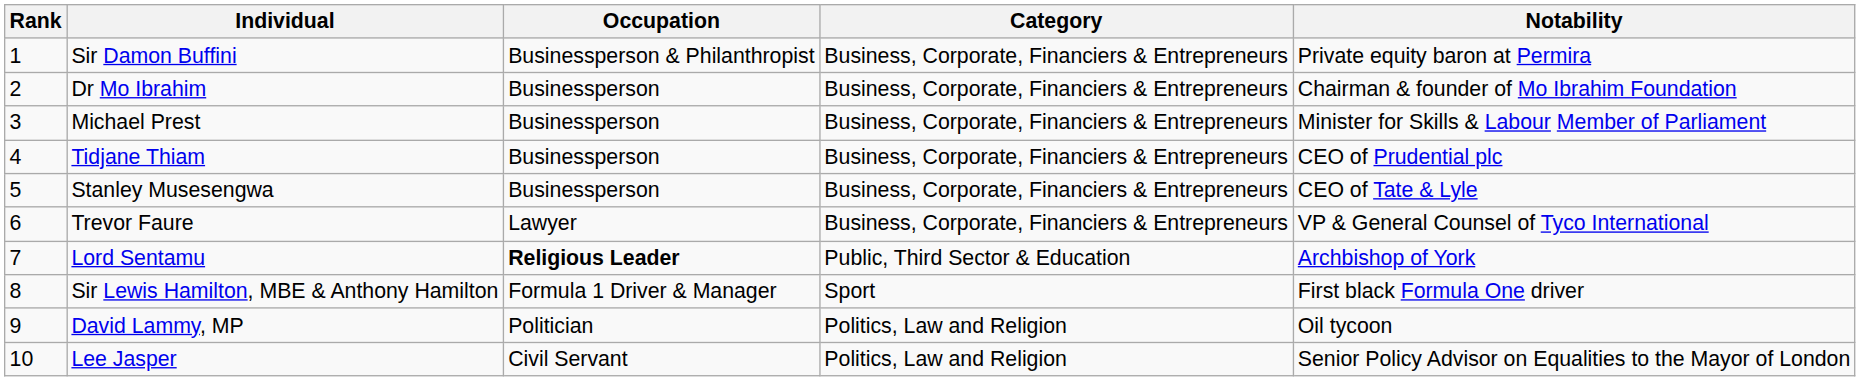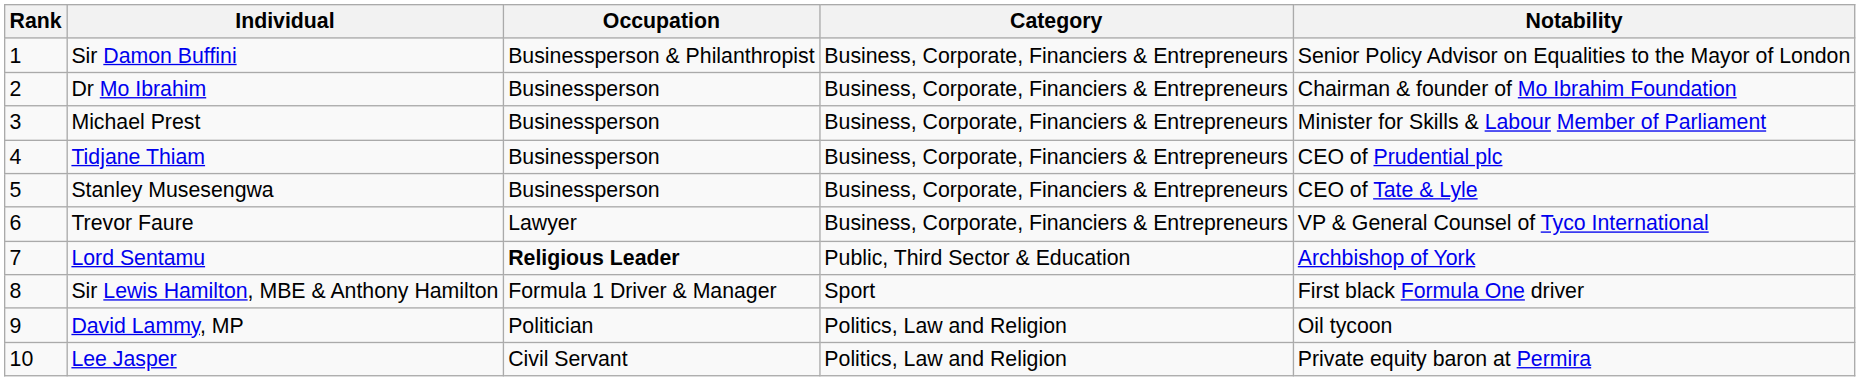 <table class="wikitable sortable">
 <tr>
 <th>Rank</th>
 <th>Individual</th>
 <th>Occupation</th>
 <th>Category</th>
 <th>Notability</th>
 </tr>
 <tr>
 <td>1</td>
 <td>Sir <a href='#'>Damon Buffini</a></td>
 <td>Businessperson & Philanthropist</td>
 <td>Business, Corporate, Financiers & Entrepreneurs</td>
-<td>Private equity baron at <a href='#'>Permira</a></td>
+<td>Senior Policy Advisor on Equalities to the Mayor of London</td>
 </tr>
 <tr>
 <td>2</td>
 <td>Dr <a href='#'>Mo Ibrahim</a></td>
 <td>Businessperson</td>
 <td>Business, Corporate, Financiers & Entrepreneurs</td>
 <td>Chairman & founder of <a href='#'>Mo Ibrahim Foundation</a></td>
 </tr>
 <tr>
 <td>3</td>
 <td>Michael Prest</td>
 <td>Businessperson</td>
 <td>Business, Corporate, Financiers & Entrepreneurs</td>
 <td>Minister for Skills & <a href='#'>Labour</a> <a href='#'>Member of Parliament</a></td>
 </tr>
 <tr>
 <td>4</td>
 <td><a href='#'>Tidjane Thiam</a></td>
 <td>Businessperson</td>
 <td>Business, Corporate, Financiers & Entrepreneurs</td>
 <td>CEO of <a href='#'>Prudential plc</a></td>
 </tr>
 <tr>
 <td>5</td>
 <td>Stanley Musesengwa</td>
 <td>Businessperson</td>
 <td>Business, Corporate, Financiers & Entrepreneurs</td>
 <td>CEO of <a href='#'>Tate & Lyle</a></td>
 </tr>
 <tr>
 <td>6</td>
 <td>Trevor Faure</td>
 <td>Lawyer</td>
 <td>Business, Corporate, Financiers & Entrepreneurs</td>
 <td>VP & General Counsel of <a href='#'>Tyco International</a></td>
 </tr>
 <tr>
 <td>7</td>
 <td><a href='#'>Lord Sentamu</a></td>
 <td><strong>Religious Leader</strong></td>
 <td>Public, Third Sector & Education</td>
 <td><a href='#'>Archbishop of York</a></td>
 </tr>
 <tr>
 <td>8</td>
 <td>Sir <a href='#'>Lewis Hamilton</a>, MBE & Anthony Hamilton</td>
 <td>Formula 1 Driver & Manager</td>
 <td>Sport</td>
 <td>First black <a href='#'>Formula One</a> driver</td>
 </tr>
 <tr>
 <td>9</td>
 <td><a href='#'>David Lammy</a>, MP</td>
 <td>Politician</td>
 <td>Politics, Law and Religion</td>
 <td>Oil tycoon</td>
 </tr>
 <tr>
 <td>10</td>
 <td><a href='#'>Lee Jasper</a></td>
 <td>Civil Servant</td>
 <td>Politics, Law and Religion</td>
-<td>Senior Policy Advisor on Equalities to the Mayor of London</td>
+<td>Private equity baron at <a href='#'>Permira</a></td>
 </tr>
 </table>
